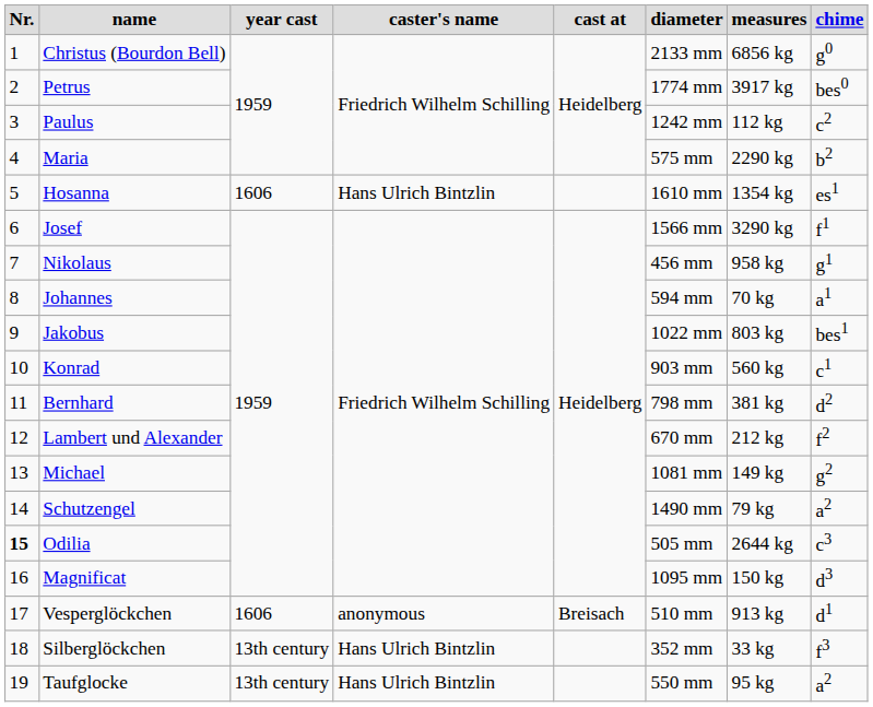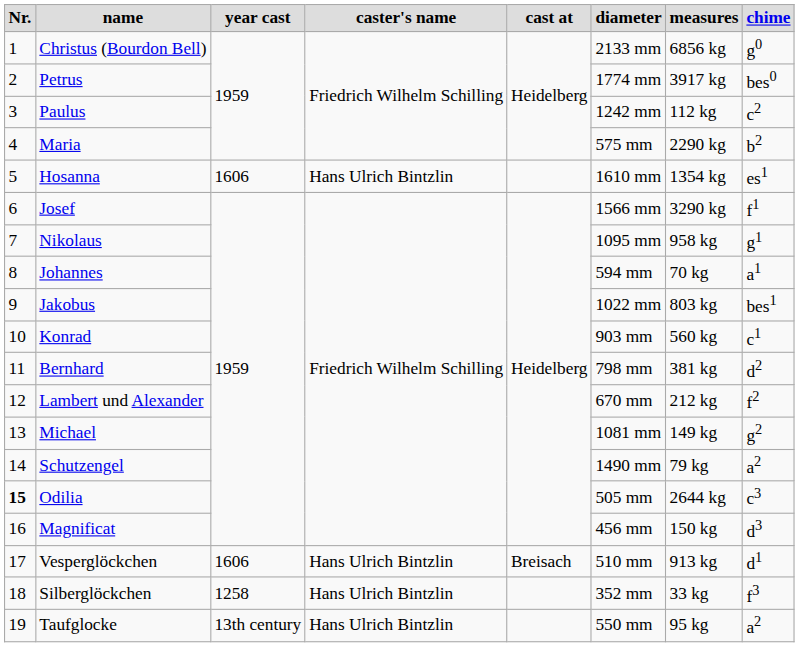 <table class="wikitable sortable">
 <tr>
 <th style="background-color:#dddddd;">Nr.</th>
 <th style="background-color:#dddddd;">name</th>
 <th style="background-color:#dddddd;">year cast</th>
 <th style="background-color:#dddddd;">caster's name</th>
 <th style="background-color:#dddddd;">cast at</th>
 <th style="background-color:#dddddd;" data-sort-type="number">diameter</th>
 <th style="background-color:#dddddd;" data-sort-type="number">measures</th>
 <th style="background-color:#dddddd;"><a href='#'>chime</a></th>
 </tr>
 <tr --->
 <td>1</td>
 <td><a href='#'>Christus</a> (<a href='#'>Bourdon Bell</a>)</td>
 <td rowspan="4">1959</td>
 <td rowspan="4">Friedrich Wilhelm Schilling</td>
 <td rowspan="4">Heidelberg</td>
 <td>2133 mm</td>
 <td>6856 kg</td>
 <td data-sort-value="0g">g<sup>0</sup></td>
 </tr>
 <tr --->
 <td>2</td>
 <td><a href='#'>Petrus</a></td>
 <td>1774 mm</td>
 <td>3917 kg</td>
 <td data-sort-value="0hz">bes<sup>0</sup></td>
 </tr>
 <tr --->
 <td>3</td>
 <td><a href='#'>Paulus</a></td>
 <td>1242 mm</td>
 <td>112 kg</td>
 <td data-sort-value="2c">c<sup>2</sup></td>
 </tr>
 <tr --->
 <td>4</td>
 <td><a href='#'>Maria</a></td>
 <td>575 mm</td>
 <td>2290 kg</td>
 <td data-sort-value="2i">b<sup>2</sup></td>
 </tr>
 <tr --->
 <td>5</td>
 <td><a href='#'>Hosanna</a></td>
 <td>1606</td>
 <td>Hans Ulrich Bintzlin</td>
 <td></td>
 <td>1610 mm</td>
 <td>1354 kg</td>
 <td data-sort-value="1dz">es<sup>1</sup></td>
 </tr>
 <tr --->
 <td>6</td>
 <td><a href='#'>Josef</a></td>
 <td rowspan="11">1959</td>
 <td rowspan="11">Friedrich Wilhelm Schilling</td>
 <td rowspan="11">Heidelberg</td>
 <td>1566 mm</td>
 <td>3290 kg</td>
 <td data-sort-value="1f">f<sup>1</sup></td>
 </tr>
 <tr --->
 <td>7</td>
 <td><a href='#'>Nikolaus</a></td>
-<td>456 mm</td>
+<td>1095 mm</td>
 <td>958 kg</td>
 <td data-sort-value="1g">g<sup>1</sup></td>
 </tr>
 <tr --->
 <td>8</td>
 <td><a href='#'>Johannes</a></td>
 <td>594 mm</td>
 <td>70 kg</td>
 <td data-sort-value="1h">a<sup>1</sup></td>
 </tr>
 <tr --->
 <td>9</td>
 <td><a href='#'>Jakobus</a></td>
 <td>1022 mm</td>
 <td>803 kg</td>
 <td data-sort-value="1hz">bes<sup>1</sup></td>
 </tr>
 <tr --->
 <td>10</td>
 <td><a href='#'>Konrad</a></td>
 <td>903 mm</td>
 <td>560 kg</td>
 <td data-sort-value="1c">c<sup>1</sup></td>
 </tr>
 <tr --->
 <td>11</td>
 <td><a href='#'>Bernhard</a></td>
 <td>798 mm</td>
 <td>381 kg</td>
 <td data-sort-value="2d">d<sup>2</sup></td>
 </tr>
 <tr --->
 <td>12</td>
 <td><a href='#'>Lambert</a> und <a href='#'>Alexander</a></td>
 <td>670 mm</td>
 <td>212 kg</td>
 <td data-sort-value="2f">f<sup>2</sup></td>
 </tr>
 <tr --->
 <td>13</td>
 <td><a href='#'>Michael</a></td>
 <td>1081 mm</td>
 <td>149 kg</td>
 <td data-sort-value="2g">g<sup>2</sup></td>
 </tr>
 <tr --->
 <td>14</td>
 <td><a href='#'>Schutzengel</a></td>
 <td>1490 mm</td>
 <td>79 kg</td>
 <td data-sort-value="2h">a<sup>2</sup></td>
 </tr>
 <tr --->
 <td><strong>15</strong></td>
 <td><a href='#'>Odilia</a></td>
 <td>505 mm</td>
 <td>2644 kg</td>
 <td data-sort-value="3c">c<sup>3</sup></td>
 </tr>
 <tr --->
 <td>16</td>
 <td><a href='#'>Magnificat</a></td>
-<td>1095 mm</td>
+<td>456 mm</td>
 <td>150 kg</td>
 <td data-sort-value="3d">d<sup>3</sup></td>
 </tr>
 <tr --->
 <td>17</td>
 <td>Vesperglöckchen</td>
 <td>1606</td>
-<td>anonymous</td>
+<td>Hans Ulrich Bintzlin</td>
 <td>Breisach</td>
 <td>510 mm</td>
 <td>913 kg</td>
 <td data-sort-value="1d">d<sup>1</sup></td>
 </tr>
 <tr --->
 <td>18</td>
 <td>Silberglöckchen</td>
-<td>13th century</td>
+<td>1258</td>
 <td>Hans Ulrich Bintzlin</td>
 <td></td>
 <td>352 mm</td>
 <td>33 kg</td>
 <td data-sort-value="3f">f<sup>3</sup></td>
 </tr>
 <tr --->
 <td>19</td>
 <td>Taufglocke</td>
 <td>13th century</td>
 <td>Hans Ulrich Bintzlin</td>
 <td></td>
 <td>550 mm</td>
 <td>95 kg</td>
 <td data-sort-value="2h">a<sup>2</sup></td>
 </tr>
 </table>
